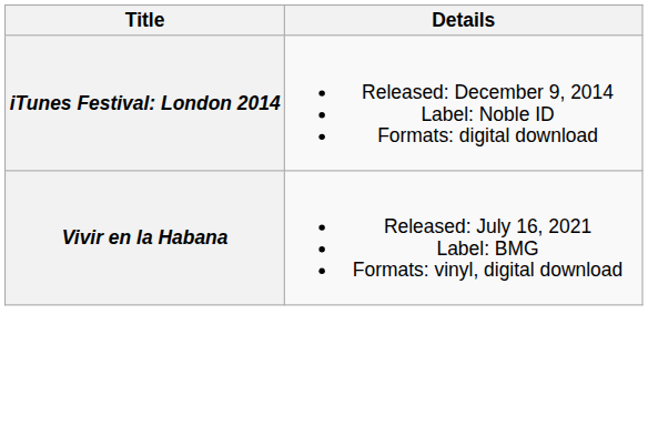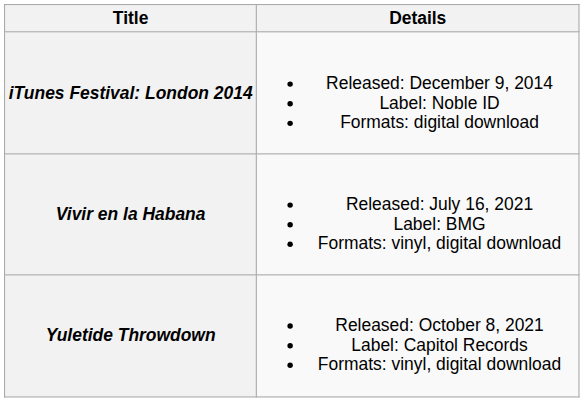 <table class="wikitable plainrowheaders" style="text-align:center;">
 <tr>
 <th scope="col" style="width:14em;">Title</th>
 <th scope="col" style="width:18em;">Details</th>
 </tr>
 <tr>
 <th scope="row"><em>iTunes Festival: London 2014</em></th>
 <td><br><ul><li>Released: December 9, 2014</li><li>Label: Noble ID</li><li>Formats: digital download</li></ul></td>
 </tr>
 <tr>
 <th scope="row"><em>Vivir en la Habana</em></th>
 <td><br><ul><li>Released: July 16, 2021</li><li>Label: BMG</li><li>Formats: vinyl, digital download</li></ul></td>
 </tr>
+<tr>
+<th scope="row"><em>Yuletide Throwdown</em></th>
+<td><br><ul><li>Released: October 8, 2021</li><li>Label: Capitol Records</li><li>Formats: vinyl, digital download</li></ul></td>
+</tr>
 </table>
